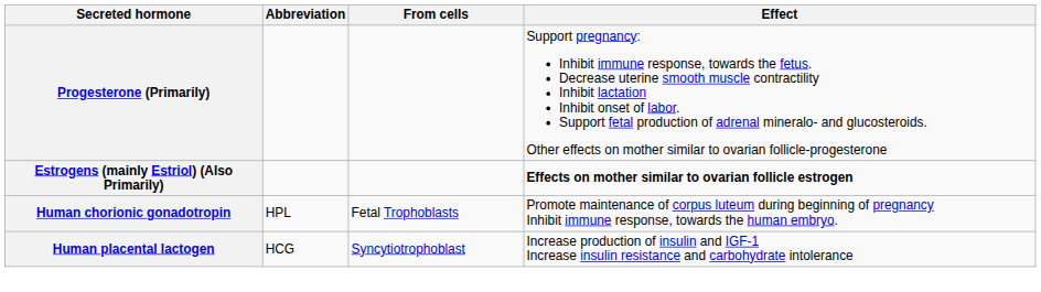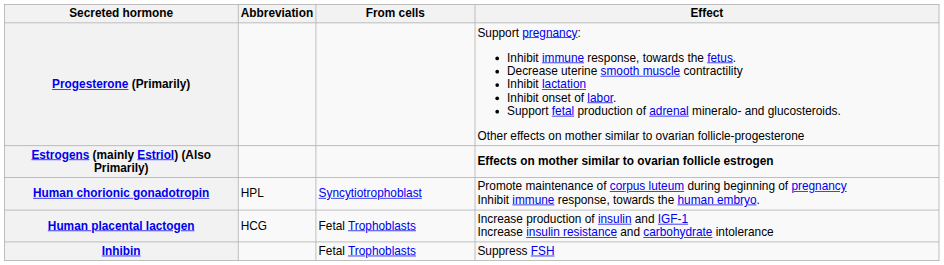 <table class="wikitable" width=100%>
 <tr>
 <th width=25%>Secreted hormone</th>
 <th width=8%>Abbreviation</th>
 <th width=17%>From cells</th>
 <th>Effect</th>
 </tr>
 <tr>
 <th><a href='#'>Progesterone</a> (Primarily)</th>
 <td></td>
 <td></td>
 <td>Support <a href='#'>pregnancy</a>:<br><ul><li>Inhibit <a href='#'>immune</a> response, towards the <a href='#'>fetus</a>.</li><li>Decrease uterine <a href='#'>smooth muscle</a> contractility</li><li>Inhibit <a href='#'>lactation</a></li><li>Inhibit onset of <a href='#'>labor</a>.</li><li>Support <a href='#'>fetal</a> production of <a href='#'>adrenal</a> mineralo- and glucosteroids.</li></ul>Other effects on mother similar to ovarian follicle-progesterone</td>
 </tr>
 <tr>
 <th><a href='#'>Estrogens</a> (mainly <a href='#'>Estriol</a>) (Also Primarily)</th>
 <td></td>
 <td></td>
 <td><strong>Effects on mother similar to ovarian follicle estrogen</strong></td>
 </tr>
 <tr>
 <th><a href='#'>Human chorionic gonadotropin</a></th>
 <td>HPL</td>
-<td>Fetal <a href='#'>Trophoblasts</a></td>
+<td><a href='#'>Syncytiotrophoblast</a></td>
 <td>Promote maintenance of <a href='#'>corpus luteum</a> during beginning of <a href='#'>pregnancy</a><br>Inhibit <a href='#'>immune</a> response, towards the <a href='#'>human embryo</a>.</td>
 </tr>
 <tr>
 <th><a href='#'>Human placental lactogen</a></th>
 <td>HCG</td>
-<td><a href='#'>Syncytiotrophoblast</a></td>
+<td>Fetal <a href='#'>Trophoblasts</a></td>
 <td>Increase production of <a href='#'>insulin</a> and <a href='#'>IGF-1</a><br>Increase <a href='#'>insulin resistance</a> and <a href='#'>carbohydrate</a> intolerance</td>
 </tr>
+<tr>
+<th><a href='#'>Inhibin</a></th>
+<td></td>
+<td>Fetal <a href='#'>Trophoblasts</a></td>
+<td>Suppress <a href='#'>FSH</a></td>
+</tr>
 </table>
